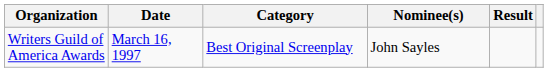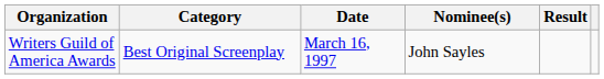 <table class="wikitable" width="95%" cellpadding="6">
 <tr>
 <th width="20%">Organization</th>
+<th width="35%">Category</th>
 <th width="20%">Date</th>
-<th width="35%">Category</th>
 <th width="35%">Nominee(s)</th>
 <th width="10%">Result</th>
 <th scope="col" class="sortable"></th>
 </tr>
 <tr>
 <td><a href='#'>Writers Guild of America Awards</a></td>
+<td><a href='#'>Best Original Screenplay</a></td>
 <td><a href='#'>March 16, 1997</a></td>
-<td><a href='#'>Best Original Screenplay</a></td>
 <td>John Sayles</td>
 <td></td>
 <td align="center"></td>
 </tr>
 </table>
